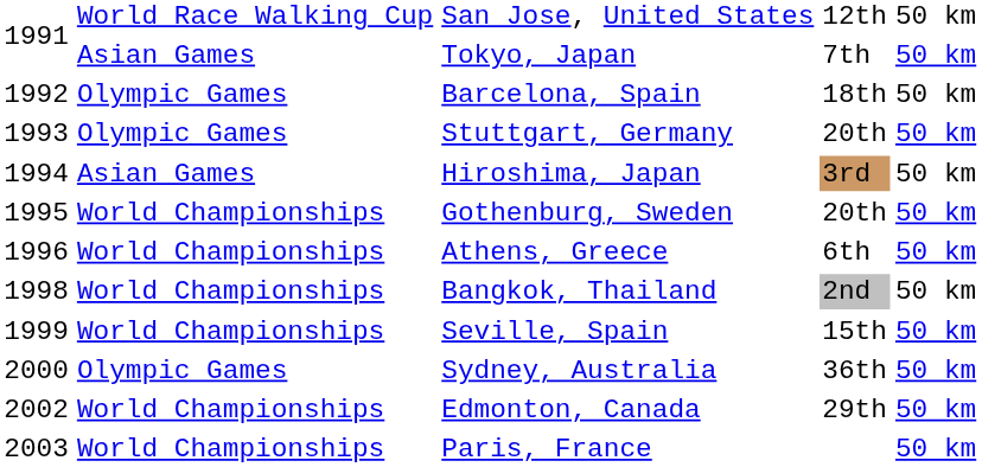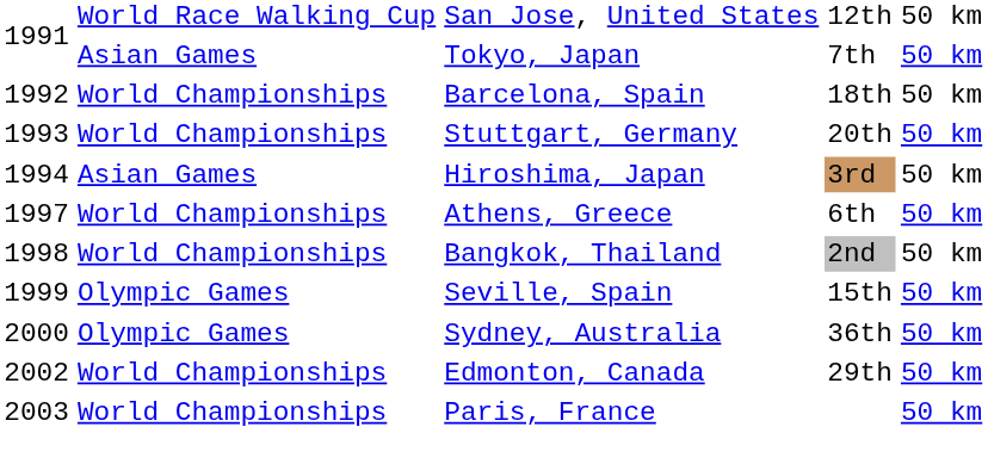 <table>
 <tr>
 <td rowspan=2>1991</td>
 <td><a href='#'>World Race Walking Cup</a></td>
 <td><a href='#'>San Jose</a>, <a href='#'>United States</a></td>
 <td>12th</td>
 <td>50 km</td>
 </tr>
 <tr>
 <td><a href='#'>Asian Games</a></td>
 <td><a href='#'>Tokyo, Japan</a></td>
 <td>7th</td>
 <td><a href='#'>50 km</a></td>
 </tr>
 <tr>
 <td>1992</td>
-<td><a href='#'>Olympic Games</a></td>
+<td><a href='#'>World Championships</a></td>
 <td><a href='#'>Barcelona, Spain</a></td>
 <td>18th</td>
 <td>50 km</td>
 </tr>
 <tr>
 <td>1993</td>
-<td><a href='#'>Olympic Games</a></td>
+<td><a href='#'>World Championships</a></td>
 <td><a href='#'>Stuttgart, Germany</a></td>
 <td>20th</td>
 <td><a href='#'>50 km</a></td>
 </tr>
 <tr>
 <td>1994</td>
 <td><a href='#'>Asian Games</a></td>
 <td><a href='#'>Hiroshima, Japan</a></td>
 <td bgcolor="cc9966">3rd</td>
 <td>50 km</td>
 </tr>
 <tr>
-<td>1995</td>
-<td><a href='#'>World Championships</a></td>
-<td><a href='#'>Gothenburg, Sweden</a></td>
-<td>20th</td>
-<td><a href='#'>50 km</a></td>
-</tr>
-<tr>
-<td>1996</td>
+<td>1997</td>
 <td><a href='#'>World Championships</a></td>
 <td><a href='#'>Athens, Greece</a></td>
 <td>6th</td>
 <td><a href='#'>50 km</a></td>
 </tr>
 <tr>
 <td>1998</td>
 <td><a href='#'>World Championships</a></td>
 <td><a href='#'>Bangkok, Thailand</a></td>
 <td bgcolor="silver">2nd</td>
 <td>50 km</td>
 </tr>
 <tr>
 <td>1999</td>
-<td><a href='#'>World Championships</a></td>
+<td><a href='#'>Olympic Games</a></td>
 <td><a href='#'>Seville, Spain</a></td>
 <td>15th</td>
 <td><a href='#'>50 km</a></td>
 </tr>
 <tr>
 <td>2000</td>
 <td><a href='#'>Olympic Games</a></td>
 <td><a href='#'>Sydney, Australia</a></td>
 <td>36th</td>
 <td><a href='#'>50 km</a></td>
 </tr>
 <tr>
 <td>2002</td>
 <td><a href='#'>World Championships</a></td>
 <td><a href='#'>Edmonton, Canada</a></td>
 <td>29th</td>
 <td><a href='#'>50 km</a></td>
 </tr>
 <tr>
 <td>2003</td>
 <td><a href='#'>World Championships</a></td>
 <td><a href='#'>Paris, France</a></td>
 <td></td>
 <td><a href='#'>50 km</a></td>
 </tr>
 </table>
